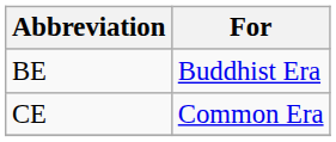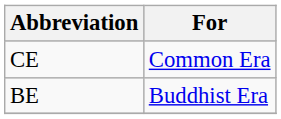 <table class="wikitable" style="float:left; margin-right:2em">
 <tr colspan="3" style="text-align:center;">
 <th>Abbreviation</th>
 <th>For</th>
 </tr>
 <tr>
+<td>CE</td>
+<td><a href='#'>Common Era</a></td>
+</tr>
+<tr>
 <td>BE</td>
 <td><a href='#'>Buddhist Era</a></td>
 </tr>
 <tr>
-<td>CE</td>
-<td><a href='#'>Common Era</a></td>
-</tr>
-<tr>
 </tr>
 </table>
